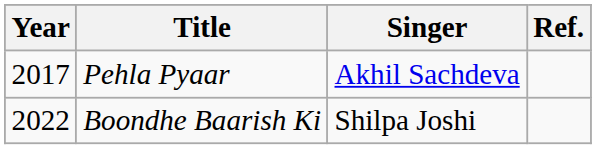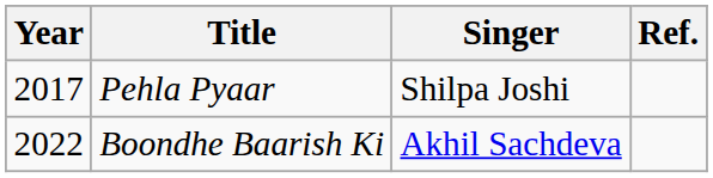 <table class="wikitable sortable">
 <tr>
 <th>Year</th>
 <th>Title</th>
 <th>Singer</th>
 <th class="unsortable">Ref.</th>
 </tr>
 <tr>
 <td>2017</td>
 <td><em> Pehla Pyaar </em></td>
-<td><a href='#'>Akhil Sachdeva</a></td>
+<td>Shilpa Joshi</td>
 <td></td>
 </tr>
 <tr>
 <td>2022</td>
 <td><em>Boondhe Baarish Ki </em></td>
-<td>Shilpa Joshi</td>
+<td><a href='#'>Akhil Sachdeva</a></td>
 <td></td>
 </tr>
 </table>
